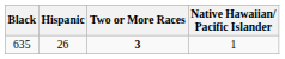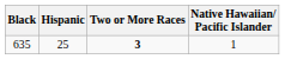 <table class="wikitable" style=text-align:center>
 <tr>
 <th>Black</th>
 <th>Hispanic</th>
 <th>Two or More Races</th>
 <th>Native Hawaiian/<br>Pacific Islander</th>
 </tr>
 <tr>
 <td>635</td>
-<td>26</td>
+<td>25</td>
 <td><strong>3</strong></td>
 <td>1</td>
 </tr>
 </table>
